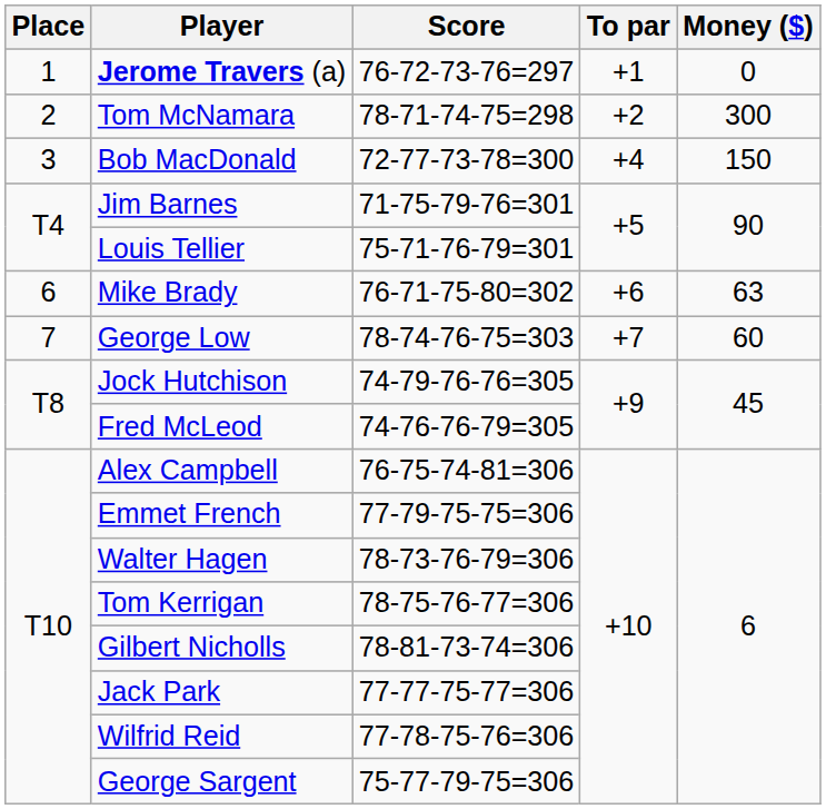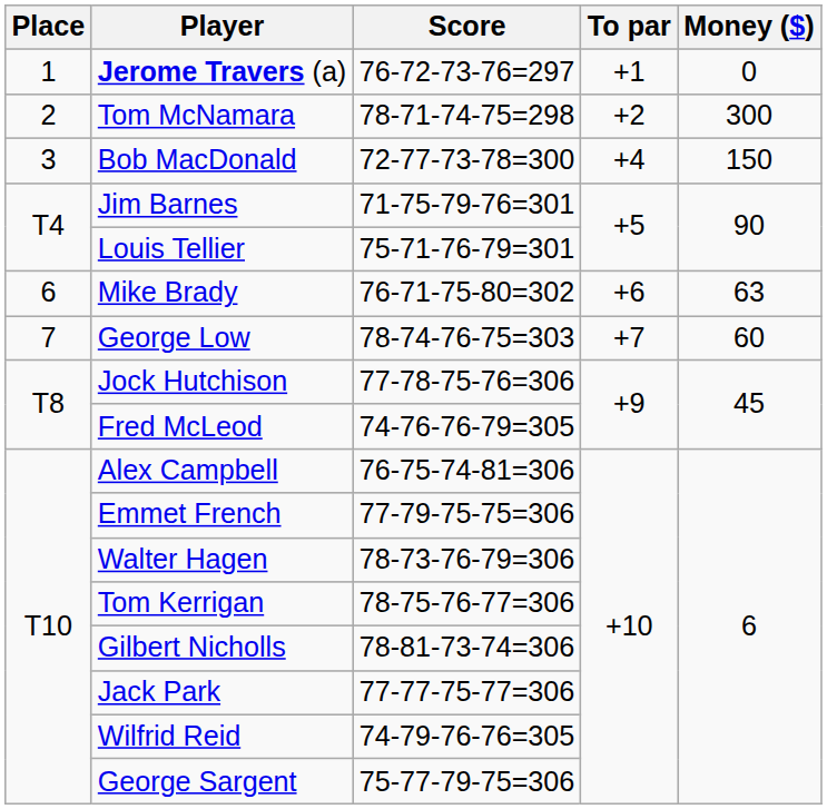 <table class=wikitable>
 <tr>
 <th>Place</th>
 <th>Player</th>
 <th>Score</th>
 <th>To par</th>
 <th>Money (<a href='#'>$</a>)</th>
 </tr>
 <tr>
 <td align=center>1</td>
 <td> <strong><a href='#'>Jerome Travers</a></strong> (a)</td>
 <td>76-72-73-76=297</td>
 <td align=center>+1</td>
 <td align=center>0</td>
 </tr>
 <tr>
 <td align=center>2</td>
 <td> <a href='#'>Tom McNamara</a></td>
 <td>78-71-74-75=298</td>
 <td align=center>+2</td>
 <td align=center>300</td>
 </tr>
 <tr>
 <td align=center>3</td>
 <td> <a href='#'>Bob MacDonald</a></td>
 <td>72-77-73-78=300</td>
 <td align=center>+4</td>
 <td align=center>150</td>
 </tr>
 <tr>
 <td rowspan=2 align=center>T4</td>
 <td> <a href='#'>Jim Barnes</a></td>
 <td>71-75-79-76=301</td>
 <td rowspan=2 align=center>+5</td>
 <td rowspan=2 align=center>90</td>
 </tr>
 <tr>
 <td> <a href='#'>Louis Tellier</a></td>
 <td>75-71-76-79=301</td>
 </tr>
 <tr>
 <td align=center>6</td>
 <td> <a href='#'>Mike Brady</a></td>
 <td>76-71-75-80=302</td>
 <td align=center>+6</td>
 <td align=center>63</td>
 </tr>
 <tr>
 <td align=center>7</td>
 <td> <a href='#'>George Low</a></td>
 <td>78-74-76-75=303</td>
 <td align=center>+7</td>
 <td align=center>60</td>
 </tr>
 <tr>
 <td rowspan=2 align=center>T8</td>
 <td> <a href='#'>Jock Hutchison</a></td>
-<td>74-79-76-76=305</td>
+<td>77-78-75-76=306</td>
 <td rowspan=2 align=center>+9</td>
 <td rowspan=2 align=center>45</td>
 </tr>
 <tr>
 <td> <a href='#'>Fred McLeod</a></td>
 <td>74-76-76-79=305</td>
 </tr>
 <tr>
 <td rowspan=8 align=center>T10</td>
 <td> <a href='#'>Alex Campbell</a></td>
 <td>76-75-74-81=306</td>
 <td rowspan=8 align=center>+10</td>
 <td rowspan=8 align=center>6</td>
 </tr>
 <tr>
 <td> <a href='#'>Emmet French</a></td>
 <td>77-79-75-75=306</td>
 </tr>
 <tr>
 <td> <a href='#'>Walter Hagen</a></td>
 <td>78-73-76-79=306</td>
 </tr>
 <tr>
 <td> <a href='#'>Tom Kerrigan</a></td>
 <td>78-75-76-77=306</td>
 </tr>
 <tr>
 <td> <a href='#'>Gilbert Nicholls</a></td>
 <td>78-81-73-74=306</td>
 </tr>
 <tr>
 <td> <a href='#'>Jack Park</a></td>
 <td>77-77-75-77=306</td>
 </tr>
 <tr>
 <td> <a href='#'>Wilfrid Reid</a></td>
-<td>77-78-75-76=306</td>
+<td>74-79-76-76=305</td>
 </tr>
 <tr>
 <td> <a href='#'>George Sargent</a></td>
 <td>75-77-79-75=306</td>
 </tr>
 </table>
